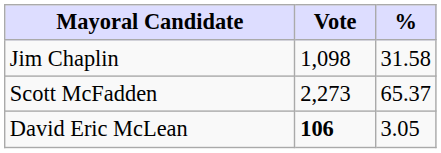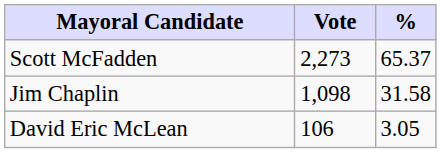 <table class="wikitable">
 <tr>
 <th style="background:#ddf; width:200px;">Mayoral Candidate</th>
 <th style="background:#ddf; width:50px;">Vote</th>
 <th style="background:#ddf; width:30px;">%</th>
 </tr>
 <tr>
+<td>Scott McFadden</td>
+<td>2,273</td>
+<td>65.37</td>
+</tr>
+<tr>
 <td>Jim Chaplin</td>
 <td>1,098</td>
 <td>31.58</td>
 </tr>
 <tr>
-<td>Scott McFadden</td>
-<td>2,273</td>
-<td>65.37</td>
-</tr>
-<tr>
 <td>David Eric McLean</td>
-<td><strong>106</strong></td>
+<td>106</td>
 <td>3.05</td>
 </tr>
 </table>
